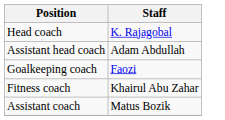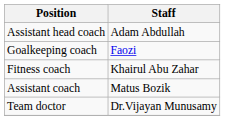 <table class="wikitable">
 <tr>
 <th>Position</th>
 <th>Staff</th>
-</tr>
-<tr>
-<td>Head coach</td>
-<td> <a href='#'>K. Rajagobal</a></td>
 </tr>
 <tr>
 <td>Assistant head coach</td>
 <td> Adam Abdullah</td>
 </tr>
 <tr>
 <td>Goalkeeping coach</td>
 <td> <a href='#'>Faozi</a></td>
 </tr>
 <tr>
 <td>Fitness coach</td>
 <td> Khairul Abu Zahar</td>
 </tr>
 <tr>
 <td>Assistant coach</td>
 <td> Matus Bozik</td>
 </tr>
 <tr>
+<td>Team doctor</td>
+<td> Dr.Vijayan Munusamy</td>
+</tr>
+<tr>
 </tr>
 </table>
